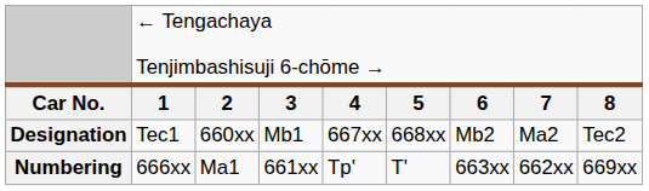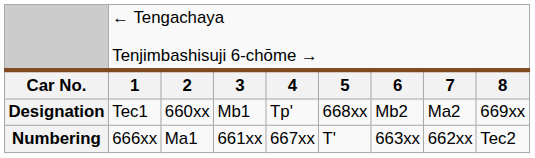 <table class="wikitable">
 <tr style="border-bottom: solid 4px #814721">
 <td style="background:#ccc"></td>
 <td colspan="8"><div>← Tengachaya</div> <div>Tenjimbashisuji 6-chōme →</div></td>
 </tr>
 <tr>
 <th>Car No.</th>
 <th>1</th>
 <th>2</th>
 <th>3</th>
 <th>4</th>
 <th>5</th>
 <th>6</th>
 <th>7</th>
 <th>8</th>
 </tr>
 <tr>
 <th>Designation</th>
 <td>Tec1</td>
 <td>660xx</td>
 <td>Mb1</td>
-<td>667xx</td>
+<td>Tp'</td>
 <td>668xx</td>
 <td>Mb2</td>
 <td>Ma2</td>
-<td>Tec2</td>
+<td>669xx</td>
 </tr>
 <tr>
 <th>Numbering</th>
 <td>666xx</td>
 <td>Ma1</td>
 <td>661xx</td>
-<td>Tp'</td>
+<td>667xx</td>
 <td>T'</td>
 <td>663xx</td>
 <td>662xx</td>
-<td>669xx</td>
+<td>Tec2</td>
 </tr>
 </table>
